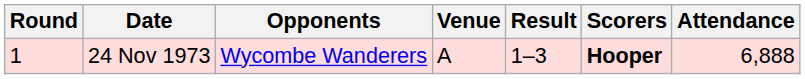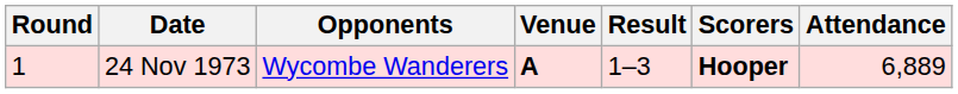 <table class="wikitable">
 <tr>
 <th>Round</th>
 <th>Date</th>
 <th>Opponents</th>
 <th>Venue</th>
 <th>Result</th>
 <th>Scorers</th>
 <th>Attendance</th>
 </tr>
 <tr bgcolor="#ffdddd">
 <td>1</td>
 <td>24 Nov 1973</td>
 <td><a href='#'>Wycombe Wanderers</a></td>
-<td>A</td>
+<td><strong>A</strong></td>
 <td>1–3</td>
 <td><strong>Hooper</strong></td>
-<td align="right">6,888</td>
+<td align="right">6,889</td>
 </tr>
 </table>
